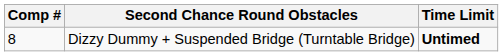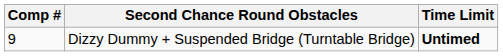 <table class="wikitable">
 <tr>
 <th>Comp #</th>
 <th>Second Chance Round Obstacles</th>
 <th>Time Limit</th>
 </tr>
 <tr>
-<td>8</td>
+<td>9</td>
 <td>Dizzy Dummy + Suspended Bridge (Turntable Bridge)</td>
 <td><strong>Untimed</strong></td>
 </tr>
 </table>
